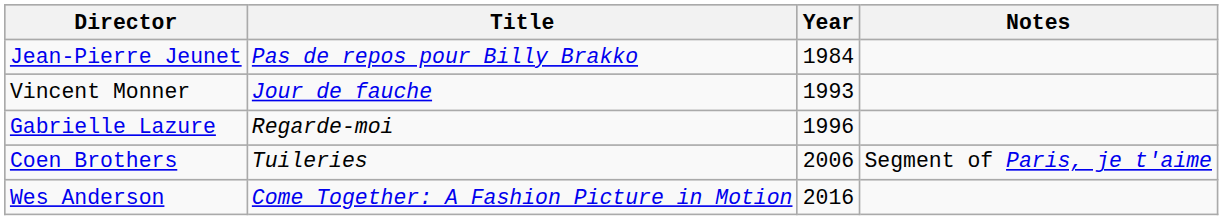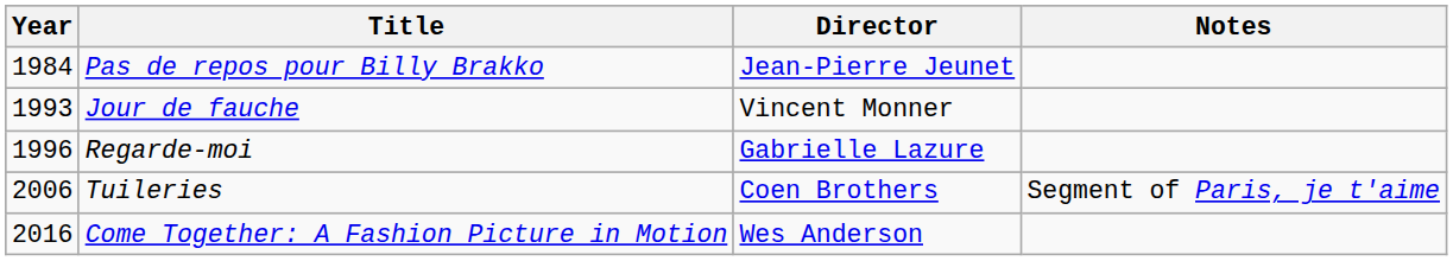 <table class="wikitable">
 <tr>
+<th>Year</th>
+<th>Title</th>
 <th>Director</th>
-<th>Title</th>
-<th>Year</th>
 <th>Notes</th>
 </tr>
 <tr>
+<td>1984</td>
+<td><em><a href='#'>Pas de repos pour Billy Brakko</a></em></td>
 <td><a href='#'>Jean-Pierre Jeunet</a></td>
-<td><em><a href='#'>Pas de repos pour Billy Brakko</a></em></td>
-<td>1984</td>
 <td></td>
 </tr>
 <tr>
+<td>1993</td>
+<td><em><a href='#'>Jour de fauche</a></em></td>
 <td>Vincent Monner</td>
-<td><em><a href='#'>Jour de fauche</a></em></td>
-<td>1993</td>
 <td></td>
 </tr>
 <tr>
+<td>1996</td>
+<td><em>Regarde-moi</em></td>
 <td><a href='#'>Gabrielle Lazure</a></td>
-<td><em>Regarde-moi</em></td>
-<td>1996</td>
 <td></td>
 </tr>
 <tr>
+<td>2006</td>
+<td><em>Tuileries</em></td>
 <td><a href='#'>Coen Brothers</a></td>
-<td><em>Tuileries</em></td>
-<td>2006</td>
 <td>Segment of <em><a href='#'>Paris, je t'aime</a></em></td>
 </tr>
 <tr>
+<td>2016</td>
+<td><em><a href='#'>Come Together: A Fashion Picture in Motion</a></em></td>
 <td><a href='#'>Wes Anderson</a></td>
-<td><em><a href='#'>Come Together: A Fashion Picture in Motion</a></em></td>
-<td>2016</td>
 <td></td>
 </tr>
 </table>
